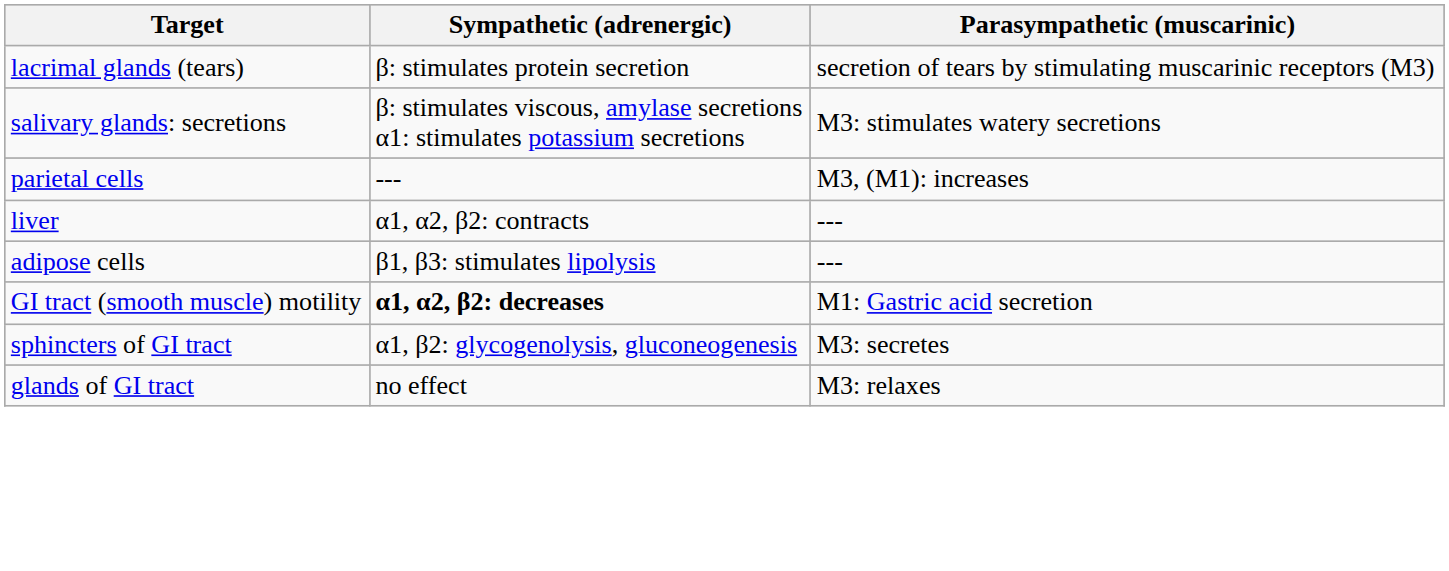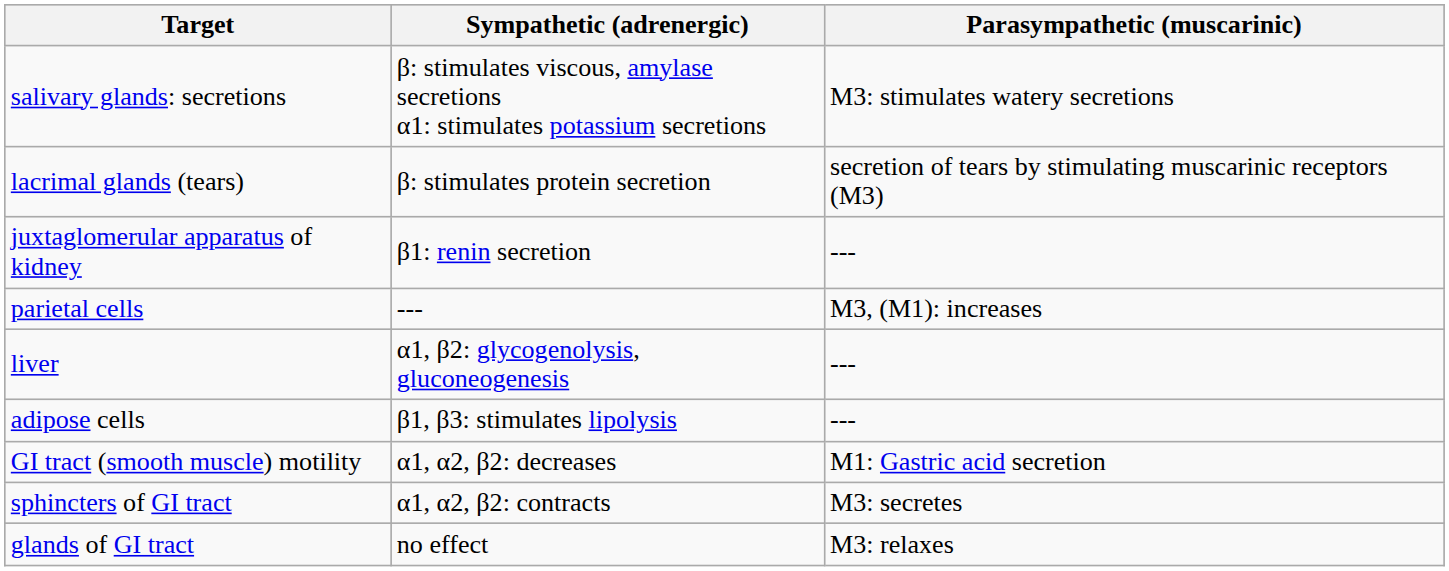 <table class="wikitable" width=100%>
 <tr>
 <th>Target</th>
 <th>Sympathetic  (adrenergic)</th>
 <th>Parasympathetic (muscarinic)</th>
 </tr>
 <tr>
+<td><a href='#'>salivary glands</a>: secretions</td>
+<td>β: stimulates viscous, <a href='#'>amylase</a> secretions <br> α1: stimulates <a href='#'>potassium</a> secretions</td>
+<td>M3: stimulates watery secretions</td>
+</tr>
+<tr>
 <td><a href='#'>lacrimal glands</a> (tears)</td>
 <td>β: stimulates protein secretion</td>
 <td>secretion of tears by stimulating muscarinic receptors (M3)</td>
 </tr>
 <tr>
-<td><a href='#'>salivary glands</a>: secretions</td>
-<td>β: stimulates viscous, <a href='#'>amylase</a> secretions <br> α1: stimulates <a href='#'>potassium</a> secretions</td>
-<td>M3: stimulates watery secretions</td>
+<td><a href='#'>juxtaglomerular apparatus</a> of <a href='#'>kidney</a></td>
+<td>β1: <a href='#'>renin</a> secretion</td>
+<td>---</td>
 </tr>
 <tr>
 <td><a href='#'>parietal cells</a></td>
 <td>---</td>
 <td>M3, (M1): increases</td>
 </tr>
 <tr>
 <td><a href='#'>liver</a></td>
-<td>α1, α2, β2: contracts</td>
+<td>α1, β2: <a href='#'>glycogenolysis</a>, <a href='#'>gluconeogenesis</a></td>
 <td>---</td>
 </tr>
 <tr>
 <td><a href='#'>adipose</a> cells</td>
 <td>β1, β3: stimulates <a href='#'>lipolysis</a></td>
 <td>---</td>
 </tr>
 <tr>
 <td><a href='#'>GI tract</a> (<a href='#'>smooth muscle</a>) motility</td>
-<td><strong>α1, α2, β2: decreases</strong></td>
+<td>α1, α2, β2: decreases</td>
 <td>M1: <a href='#'>Gastric acid</a> secretion</td>
 </tr>
 <tr>
 <td><a href='#'>sphincters</a> of <a href='#'>GI tract</a></td>
-<td>α1, β2: <a href='#'>glycogenolysis</a>, <a href='#'>gluconeogenesis</a></td>
+<td>α1, α2, β2: contracts</td>
 <td>M3: secretes</td>
 </tr>
 <tr>
 <td><a href='#'>glands</a> of <a href='#'>GI tract</a></td>
 <td>no effect</td>
 <td>M3: relaxes</td>
 </tr>
 </table>
